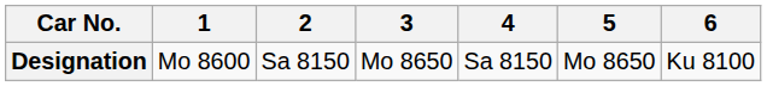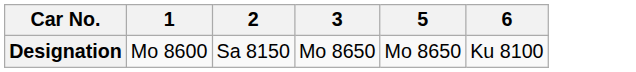 <table class="wikitable">
 <tr>
 <th>Car No.</th>
 <th>1</th>
 <th>2</th>
 <th>3</th>
-<th>4</th>
 <th>5</th>
 <th>6</th>
 </tr>
 <tr>
 <th>Designation</th>
 <td>Mo 8600</td>
 <td>Sa 8150</td>
 <td>Mo 8650</td>
-<td>Sa 8150</td>
 <td>Mo 8650</td>
 <td>Ku 8100</td>
 </tr>
 </table>
